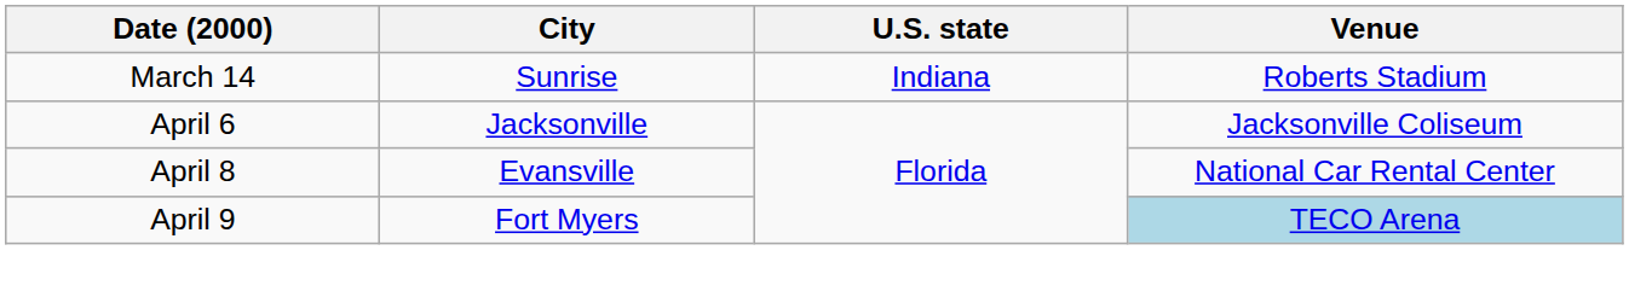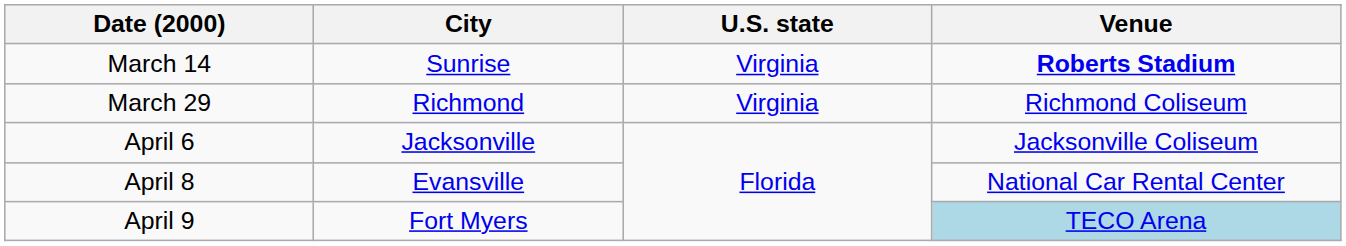 <table class="wikitable" style="text-align:center;">
 <tr>
 <th scope="col" style="width:12em;">Date (2000)</th>
 <th scope="col" style="width:12em;">City</th>
 <th scope="col" style="width:12em;">U.S. state</th>
 <th scope="col" style="width:16em;">Venue</th>
 </tr>
 <tr>
 <td>March 14</td>
 <td><a href='#'>Sunrise</a></td>
-<td><a href='#'>Indiana</a></td>
-<td><a href='#'>Roberts Stadium</a></td>
+<td><a href='#'>Virginia</a></td>
+<td><strong><a href='#'>Roberts Stadium</a></strong></td>
+</tr>
+<tr>
+<td>March 29</td>
+<td><a href='#'>Richmond</a></td>
+<td><a href='#'>Virginia</a></td>
+<td><a href='#'>Richmond Coliseum</a></td>
 </tr>
 <tr>
 <td>April 6</td>
 <td><a href='#'>Jacksonville</a></td>
 <td rowspan="3"><a href='#'>Florida</a></td>
 <td><a href='#'>Jacksonville Coliseum</a></td>
 </tr>
 <tr>
 <td>April 8</td>
 <td><a href='#'>Evansville</a></td>
 <td><a href='#'>National Car Rental Center</a></td>
 </tr>
 <tr>
 <td>April 9</td>
 <td><a href='#'>Fort Myers</a></td>
 <td style="background: lightblue;"><a href='#'>TECO Arena</a></td>
 </tr>
 </table>
